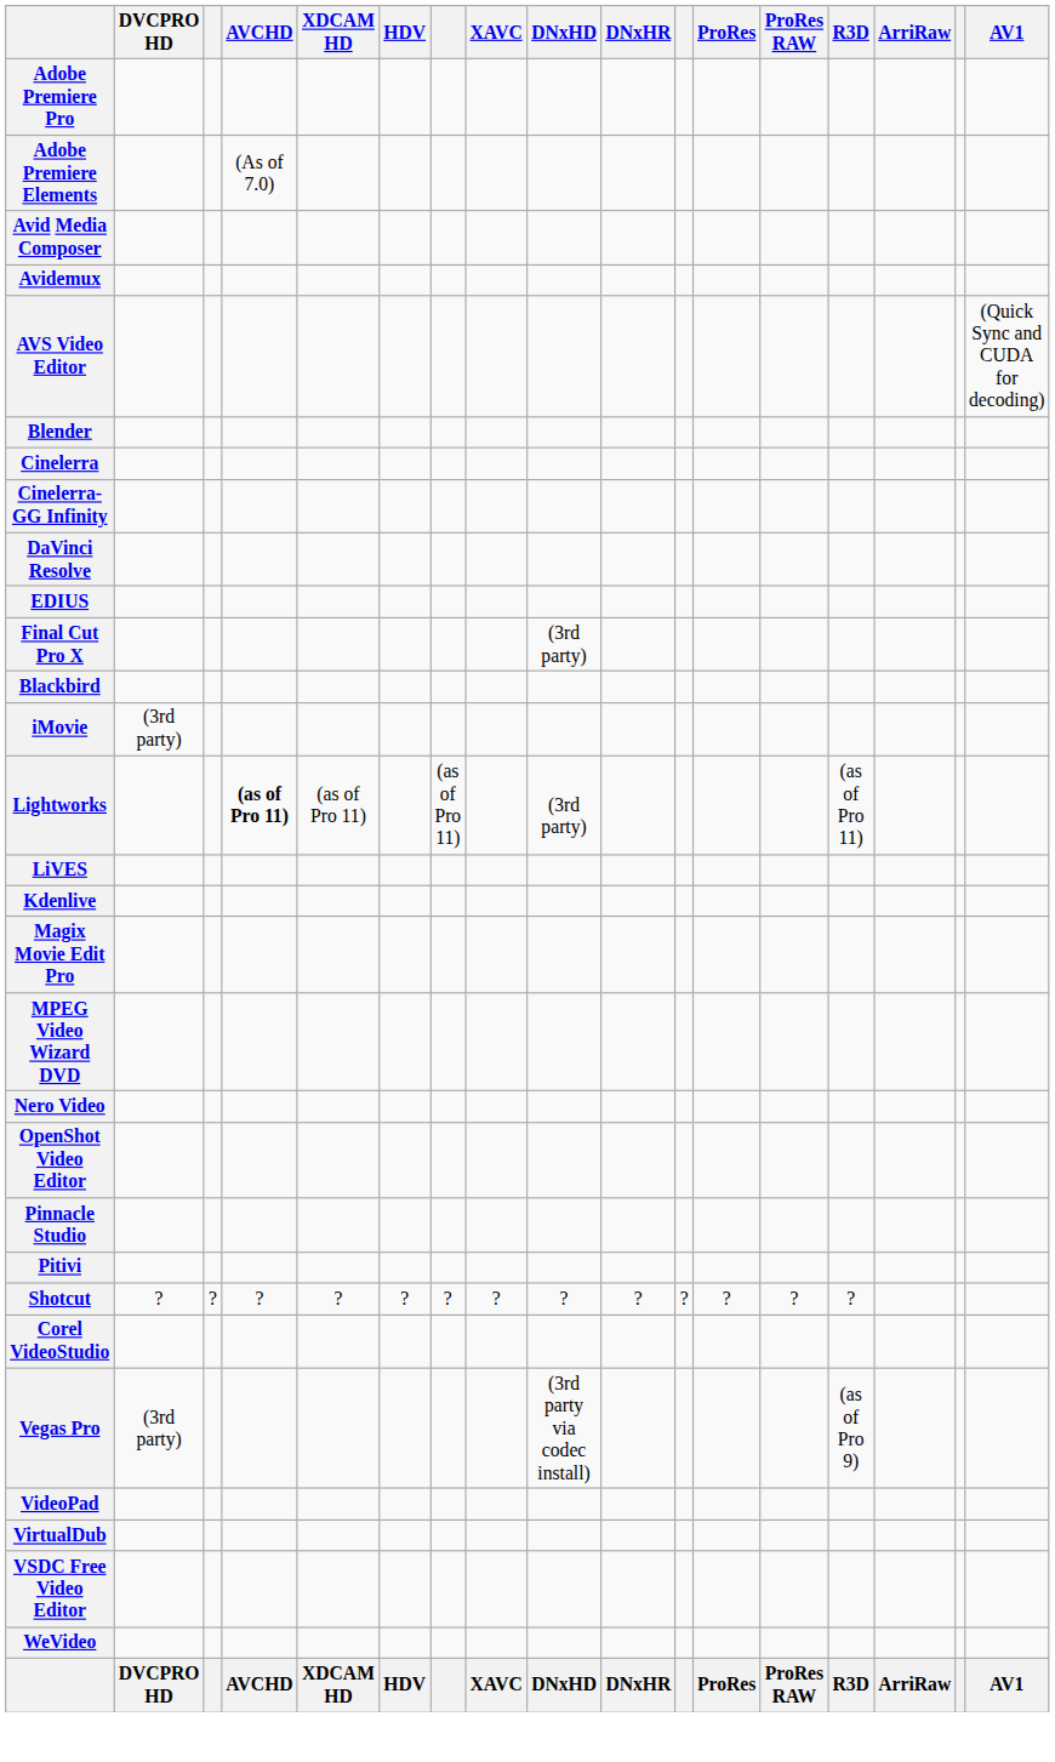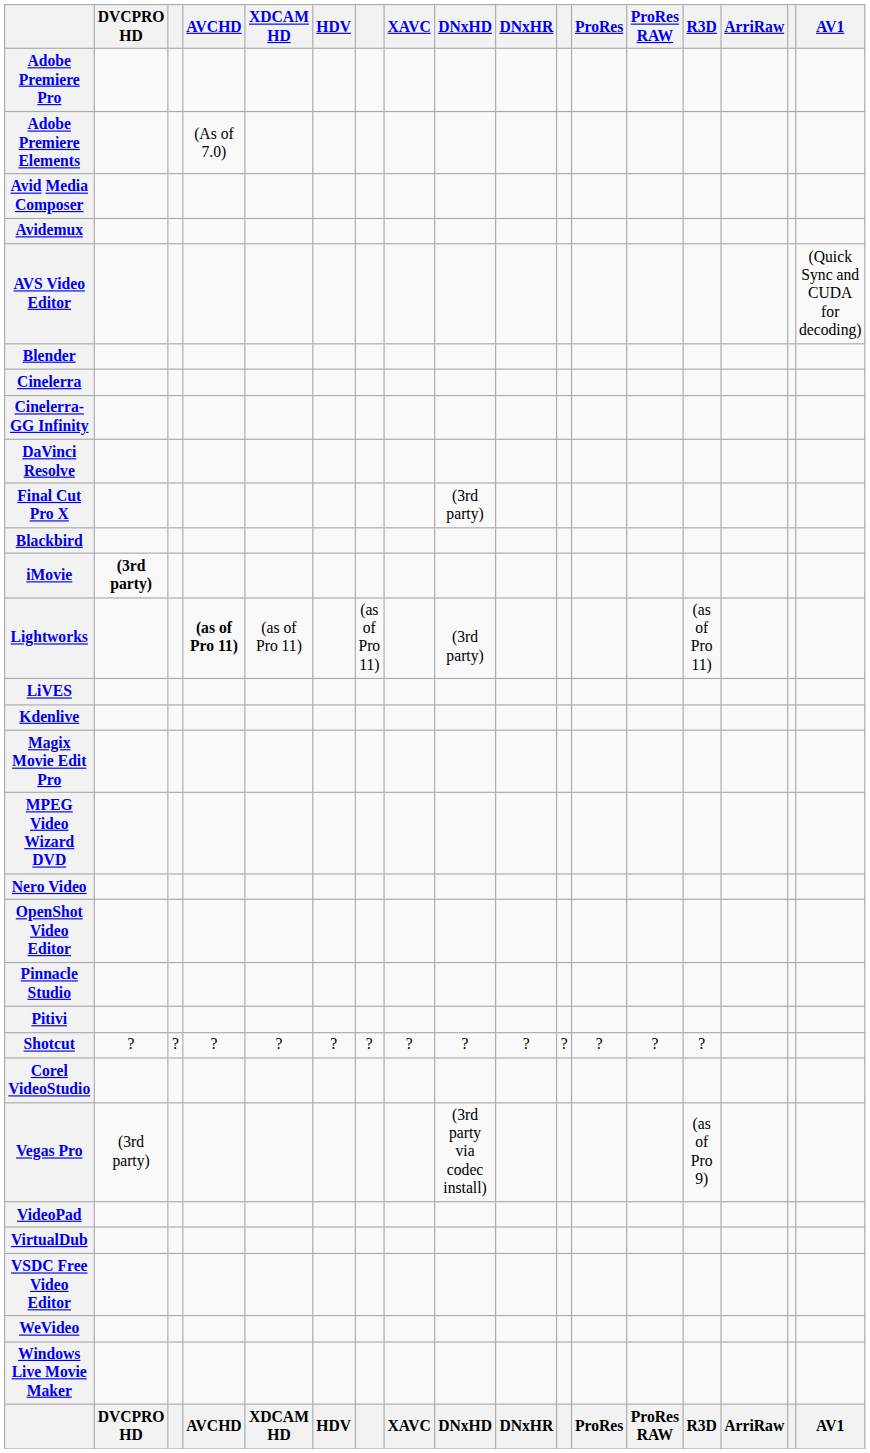 <table class="wikitable sortable sort-under" style="font-size: 85%; text-align: center; width: 100%">
 <tr>
 <th></th>
 <th>DVCPRO HD</th>
 <th></th>
 <th><a href='#'>AVCHD</a></th>
 <th><a href='#'>XDCAM HD</a></th>
 <th><a href='#'>HDV</a></th>
 <th></th>
 <th><a href='#'>XAVC</a></th>
 <th><a href='#'>DNxHD</a></th>
 <th><a href='#'>DNxHR</a></th>
 <th></th>
 <th><a href='#'>ProRes</a></th>
 <th><a href='#'>ProRes RAW</a></th>
 <th><a href='#'>R3D</a></th>
 <th><a href='#'>ArriRaw</a></th>
 <th></th>
 <th><a href='#'>AV1</a></th>
 </tr>
 <tr>
 <th><a href='#'>Adobe Premiere Pro</a></th>
 <td></td>
 <td></td>
 <td></td>
 <td></td>
 <td></td>
 <td></td>
 <td></td>
 <td></td>
 <td></td>
 <td></td>
 <td></td>
 <td></td>
 <td></td>
 <td></td>
 <td></td>
 <td></td>
 </tr>
 <tr>
 <th><a href='#'>Adobe Premiere Elements</a></th>
 <td></td>
 <td></td>
 <td> (As of 7.0)</td>
 <td></td>
 <td></td>
 <td></td>
 <td></td>
 <td></td>
 <td></td>
 <td></td>
 <td></td>
 <td></td>
 <td></td>
 <td></td>
 <td></td>
 <td></td>
 </tr>
 <tr>
 <th><a href='#'>Avid</a> <a href='#'>Media Composer</a></th>
 <td></td>
 <td></td>
 <td></td>
 <td></td>
 <td></td>
 <td></td>
 <td></td>
 <td></td>
 <td></td>
 <td></td>
 <td></td>
 <td></td>
 <td></td>
 <td></td>
 <td></td>
 <td></td>
 </tr>
 <tr>
 <th><a href='#'>Avidemux</a></th>
 <td></td>
 <td></td>
 <td></td>
 <td></td>
 <td></td>
 <td></td>
 <td></td>
 <td></td>
 <td></td>
 <td></td>
 <td></td>
 <td></td>
 <td></td>
 <td></td>
 <td></td>
 <td></td>
 </tr>
 <tr>
 <th><a href='#'>AVS Video Editor</a></th>
 <td></td>
 <td></td>
 <td></td>
 <td></td>
 <td></td>
 <td></td>
 <td></td>
 <td></td>
 <td></td>
 <td></td>
 <td></td>
 <td></td>
 <td></td>
 <td></td>
 <td></td>
 <td> (Quick Sync and CUDA for decoding)</td>
 </tr>
 <tr>
 <th><a href='#'>Blender</a></th>
 <td></td>
 <td></td>
 <td></td>
 <td></td>
 <td></td>
 <td></td>
 <td></td>
 <td></td>
 <td></td>
 <td></td>
 <td></td>
 <td></td>
 <td></td>
 <td></td>
 <td></td>
 <td></td>
 </tr>
 <tr>
 <th><a href='#'>Cinelerra</a></th>
 <td></td>
 <td></td>
 <td></td>
 <td></td>
 <td></td>
 <td></td>
 <td></td>
 <td></td>
 <td></td>
 <td></td>
 <td></td>
 <td></td>
 <td></td>
 <td></td>
 <td></td>
 <td></td>
 </tr>
 <tr>
 <th><a href='#'>Cinelerra-GG Infinity</a></th>
 <td></td>
 <td></td>
 <td></td>
 <td></td>
 <td></td>
 <td></td>
 <td></td>
 <td></td>
 <td></td>
 <td></td>
 <td></td>
 <td></td>
 <td></td>
 <td></td>
 <td></td>
 <td></td>
 </tr>
 <tr>
 <th><a href='#'>DaVinci Resolve</a></th>
 <td></td>
 <td></td>
 <td></td>
 <td></td>
 <td></td>
 <td></td>
 <td></td>
 <td></td>
 <td></td>
 <td></td>
 <td></td>
 <td></td>
 <td></td>
 <td></td>
 <td></td>
 <td></td>
 </tr>
 <tr>
-<th><a href='#'>EDIUS</a></th>
-<td></td>
-<td></td>
-<td></td>
-<td></td>
-<td></td>
-<td></td>
-<td></td>
-<td></td>
-<td></td>
-<td></td>
-<td></td>
-<td></td>
-<td></td>
-<td></td>
-<td></td>
-<td></td>
-</tr>
-<tr>
 <th><a href='#'>Final Cut Pro X</a></th>
 <td></td>
 <td></td>
 <td></td>
 <td></td>
 <td></td>
 <td></td>
 <td></td>
 <td> (3rd party)</td>
 <td></td>
 <td></td>
 <td></td>
 <td></td>
 <td></td>
 <td></td>
 <td></td>
 <td></td>
 </tr>
 <tr>
 <th><a href='#'>Blackbird</a></th>
 <td></td>
 <td></td>
 <td></td>
 <td></td>
 <td></td>
 <td></td>
 <td></td>
 <td></td>
 <td></td>
 <td></td>
 <td></td>
 <td></td>
 <td></td>
 <td></td>
 <td></td>
 <td></td>
 </tr>
 <tr>
 <th><a href='#'>iMovie</a></th>
-<td> (3rd party)</td>
+<td><strong> (3rd party)</strong></td>
 <td></td>
 <td></td>
 <td></td>
 <td></td>
 <td></td>
 <td></td>
 <td></td>
 <td></td>
 <td></td>
 <td></td>
 <td></td>
 <td></td>
 <td></td>
 <td></td>
 <td></td>
 </tr>
 <tr>
 <th><a href='#'>Lightworks</a></th>
 <td></td>
 <td></td>
 <td><strong> (as of Pro 11)</strong></td>
 <td> (as of Pro 11)</td>
 <td></td>
 <td> (as of Pro 11)</td>
 <td></td>
 <td><br>(3rd party)</td>
 <td></td>
 <td></td>
 <td></td>
 <td></td>
 <td> (as of Pro 11)</td>
 <td></td>
 <td></td>
 <td></td>
 </tr>
 <tr>
 <th><a href='#'>LiVES</a></th>
 <td></td>
 <td></td>
 <td></td>
 <td></td>
 <td></td>
 <td></td>
 <td></td>
 <td></td>
 <td></td>
 <td></td>
 <td></td>
 <td></td>
 <td></td>
 <td></td>
 <td></td>
 <td></td>
 </tr>
 <tr>
 <th><a href='#'>Kdenlive</a></th>
 <td></td>
 <td></td>
 <td></td>
 <td></td>
 <td></td>
 <td></td>
 <td></td>
 <td></td>
 <td></td>
 <td></td>
 <td></td>
 <td></td>
 <td></td>
 <td></td>
 <td></td>
 <td></td>
 </tr>
 <tr>
 <th><a href='#'>Magix Movie Edit Pro</a></th>
 <td></td>
 <td></td>
 <td></td>
 <td></td>
 <td></td>
 <td></td>
 <td></td>
 <td></td>
 <td></td>
 <td></td>
 <td></td>
 <td></td>
 <td></td>
 <td></td>
 <td></td>
 <td></td>
 </tr>
 <tr>
 <th><a href='#'>MPEG Video Wizard DVD</a></th>
 <td></td>
 <td></td>
 <td></td>
 <td></td>
 <td></td>
 <td></td>
 <td></td>
 <td></td>
 <td></td>
 <td></td>
 <td></td>
 <td></td>
 <td></td>
 <td></td>
 <td></td>
 <td></td>
 </tr>
 <tr>
 <th><a href='#'>Nero Video</a></th>
 <td></td>
 <td></td>
 <td></td>
 <td></td>
 <td></td>
 <td></td>
 <td></td>
 <td></td>
 <td></td>
 <td></td>
 <td></td>
 <td></td>
 <td></td>
 <td></td>
 <td></td>
 <td></td>
 </tr>
 <tr>
 <th><a href='#'>OpenShot Video Editor</a></th>
 <td></td>
 <td></td>
 <td></td>
 <td></td>
 <td></td>
 <td></td>
 <td></td>
 <td></td>
 <td></td>
 <td></td>
 <td></td>
 <td></td>
 <td></td>
 <td></td>
 <td></td>
 <td></td>
 </tr>
 <tr>
 <th><a href='#'>Pinnacle Studio</a></th>
 <td></td>
 <td></td>
 <td></td>
 <td></td>
 <td></td>
 <td></td>
 <td></td>
 <td></td>
 <td></td>
 <td></td>
 <td></td>
 <td></td>
 <td></td>
 <td></td>
 <td></td>
 <td></td>
 </tr>
 <tr>
 <th><a href='#'>Pitivi</a></th>
 <td></td>
 <td></td>
 <td></td>
 <td></td>
 <td></td>
 <td></td>
 <td></td>
 <td></td>
 <td></td>
 <td></td>
 <td></td>
 <td></td>
 <td></td>
 <td></td>
 <td></td>
 <td></td>
 </tr>
 <tr>
 <th><a href='#'>Shotcut</a></th>
 <td>?</td>
 <td>?</td>
 <td>?</td>
 <td>?</td>
 <td>?</td>
 <td>?</td>
 <td>?</td>
 <td>?</td>
 <td>?</td>
 <td>?</td>
 <td>?</td>
 <td>?</td>
 <td>?</td>
 <td></td>
 <td></td>
 <td></td>
 </tr>
 <tr>
 <th><a href='#'>Corel VideoStudio</a></th>
 <td></td>
 <td></td>
 <td></td>
 <td></td>
 <td></td>
 <td></td>
 <td></td>
 <td></td>
 <td></td>
 <td></td>
 <td></td>
 <td></td>
 <td></td>
 <td></td>
 <td></td>
 <td></td>
 </tr>
 <tr>
 <th><a href='#'>Vegas Pro</a></th>
 <td> (3rd party)</td>
 <td></td>
 <td></td>
 <td></td>
 <td></td>
 <td></td>
 <td></td>
 <td> (3rd party via<br>codec install)</td>
 <td></td>
 <td></td>
 <td></td>
 <td></td>
 <td> (as of Pro 9)</td>
 <td></td>
 <td></td>
 <td></td>
 </tr>
 <tr>
 <th><a href='#'>VideoPad</a></th>
 <td></td>
 <td></td>
 <td></td>
 <td></td>
 <td></td>
 <td></td>
 <td></td>
 <td></td>
 <td></td>
 <td></td>
 <td></td>
 <td></td>
 <td></td>
 <td></td>
 <td></td>
 <td></td>
 </tr>
 <tr>
 <th><a href='#'>VirtualDub</a></th>
 <td></td>
 <td></td>
 <td></td>
 <td></td>
 <td></td>
 <td></td>
 <td></td>
 <td></td>
 <td></td>
 <td></td>
 <td></td>
 <td></td>
 <td></td>
 <td></td>
 <td></td>
 <td></td>
 </tr>
 <tr>
 <th><a href='#'>VSDC Free Video Editor</a></th>
 <td></td>
 <td></td>
 <td></td>
 <td></td>
 <td></td>
 <td></td>
 <td></td>
 <td></td>
 <td></td>
 <td></td>
 <td></td>
 <td></td>
 <td></td>
 <td></td>
 <td></td>
 <td></td>
 </tr>
 <tr>
 <th><a href='#'>WeVideo</a></th>
 <td></td>
 <td></td>
 <td></td>
 <td></td>
 <td></td>
 <td></td>
 <td></td>
 <td></td>
 <td></td>
 <td></td>
 <td></td>
 <td></td>
 <td></td>
 <td></td>
 <td></td>
 <td></td>
 </tr>
+<tr>
+<th><a href='#'>Windows Live Movie Maker</a></th>
+<td></td>
+<td></td>
+<td></td>
+<td></td>
+<td></td>
+<td></td>
+<td></td>
+<td></td>
+<td></td>
+<td></td>
+<td></td>
+<td></td>
+<td></td>
+<td></td>
+<td></td>
+<td></td>
+</tr>
 <tr class="sortbottom">
 <th></th>
 <th>DVCPRO HD</th>
 <th></th>
 <th>AVCHD</th>
 <th>XDCAM HD</th>
 <th>HDV</th>
 <th></th>
 <th>XAVC</th>
 <th>DNxHD</th>
 <th>DNxHR</th>
 <th></th>
 <th>ProRes</th>
 <th>ProRes RAW</th>
 <th>R3D</th>
 <th>ArriRaw</th>
 <th></th>
 <th>AV1</th>
 </tr>
 </table>
